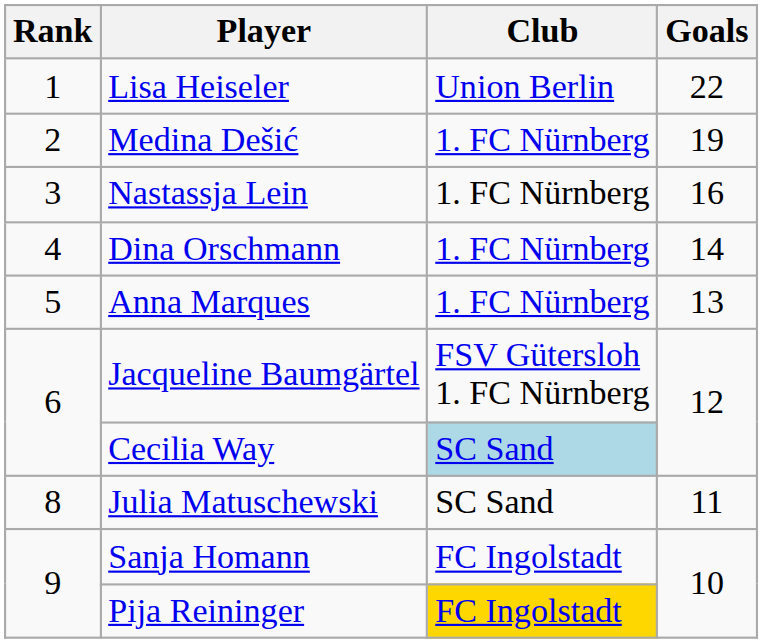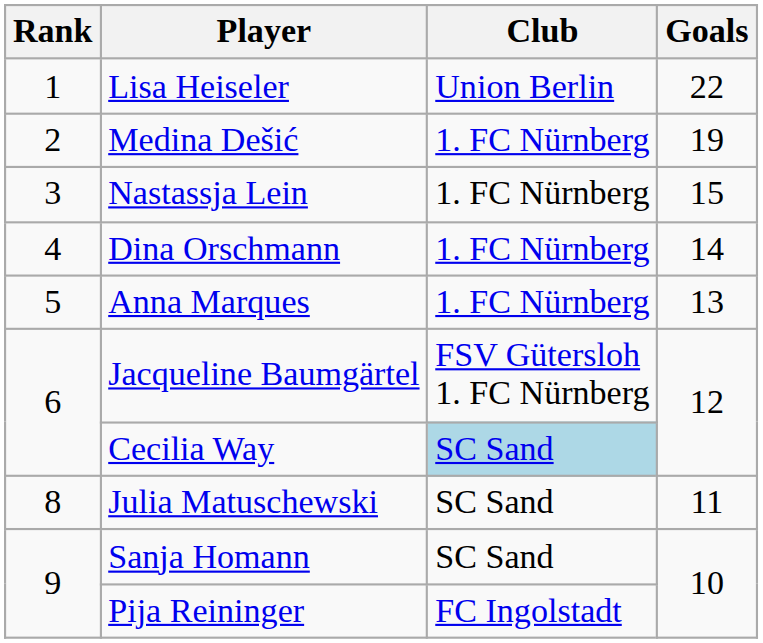 <table class="wikitable sortable" style="text-align:center">
 <tr>
 <th>Rank</th>
 <th>Player</th>
 <th>Club</th>
 <th>Goals</th>
 </tr>
 <tr>
 <td>1</td>
 <td align="left"> <a href='#'>Lisa Heiseler</a></td>
 <td align="left"><a href='#'>Union Berlin</a></td>
 <td>22</td>
 </tr>
 <tr>
 <td>2</td>
 <td align="left"> <a href='#'>Medina Dešić</a></td>
 <td align="left"><a href='#'>1. FC Nürnberg</a></td>
 <td>19</td>
 </tr>
 <tr>
 <td>3</td>
 <td align="left"> <a href='#'>Nastassja Lein</a></td>
 <td align="left">1. FC Nürnberg</td>
-<td>16</td>
+<td>15</td>
 </tr>
 <tr>
 <td>4</td>
 <td align="left"> <a href='#'>Dina Orschmann</a></td>
 <td align="left"><a href='#'>1. FC Nürnberg</a></td>
 <td>14</td>
 </tr>
 <tr>
 <td>5</td>
 <td align="left"> <a href='#'>Anna Marques</a></td>
 <td align="left"><a href='#'>1. FC Nürnberg</a></td>
 <td>13</td>
 </tr>
 <tr>
 <td rowspan=2>6</td>
 <td align="left"> <a href='#'>Jacqueline Baumgärtel</a></td>
 <td align="left"><a href='#'>FSV Gütersloh</a><br>1. FC Nürnberg</td>
 <td rowspan=2>12</td>
 </tr>
 <tr>
 <td align="left"> <a href='#'>Cecilia Way</a></td>
 <td align="left" style="background: lightblue;"><a href='#'>SC Sand</a></td>
 </tr>
 <tr>
 <td>8</td>
 <td align="left"> <a href='#'>Julia Matuschewski</a></td>
 <td align="left">SC Sand</td>
 <td>11</td>
 </tr>
 <tr>
 <td rowspan=2>9</td>
 <td align="left"> <a href='#'>Sanja Homann</a></td>
-<td align="left"><a href='#'>FC Ingolstadt</a></td>
+<td align="left">SC Sand</td>
 <td rowspan=2>10</td>
 </tr>
 <tr>
 <td align="left"> <a href='#'>Pija Reininger</a></td>
-<td align="left" style="background: gold;"><a href='#'>FC Ingolstadt</a></td>
+<td align="left"><a href='#'>FC Ingolstadt</a></td>
 </tr>
 </table>
